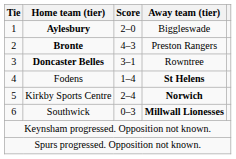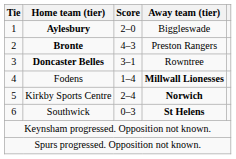 <table class="wikitable" style="text-align:center; font-size:85%">
 <tr>
 <th>Tie</th>
 <th>Home team (tier)</th>
 <th>Score</th>
 <th>Away team (tier)</th>
 <th></th>
 </tr>
 <tr>
 <td align="center">1</td>
 <td><strong>Aylesbury</strong></td>
 <td align="center">2–0</td>
 <td>Biggleswade</td>
 <td></td>
 </tr>
 <tr>
 <td align="center">2</td>
 <td><strong>Bronte</strong></td>
 <td align="center">4–3 </td>
 <td>Preston Rangers</td>
 <td></td>
 </tr>
 <tr>
 <td align="center">3</td>
 <td><strong>Doncaster Belles</strong></td>
 <td align="center">3–1</td>
 <td>Rowntree</td>
 <td></td>
 </tr>
 <tr>
 <td align="center">4</td>
 <td>Fodens</td>
 <td align="center">1–4</td>
-<td><strong>St Helens</strong></td>
+<td><strong>Millwall Lionesses</strong></td>
 <td></td>
 </tr>
 <tr>
 <td align="center">5</td>
 <td>Kirkby Sports Centre</td>
 <td align="center">2–4</td>
 <td><strong>Norwich</strong></td>
 <td></td>
 </tr>
 <tr>
 <td align="center">6</td>
 <td>Southwick</td>
 <td align="center">0–3</td>
-<td><strong>Millwall Lionesses</strong></td>
+<td><strong>St Helens</strong></td>
 <td></td>
 </tr>
 <tr>
 <td colspan="5" align="center">Keynsham progressed. Opposition not known.</td>
 </tr>
 <tr>
 <td colspan="5" align="center">Spurs progressed. Opposition not known.</td>
 </tr>
 </table>
